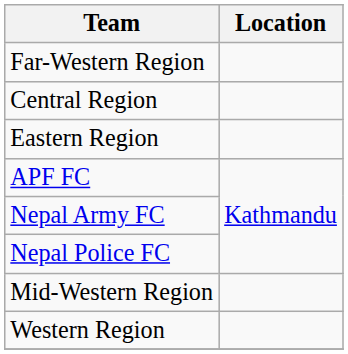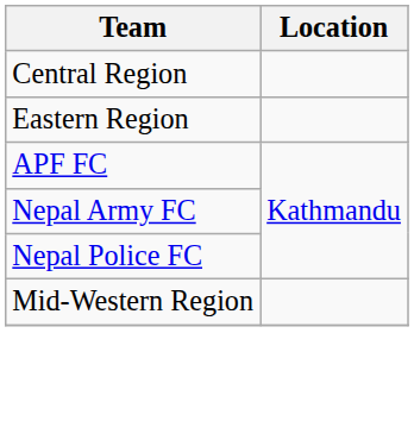 <table class="wikitable sortable">
 <tr>
 <th>Team</th>
 <th>Location</th>
-</tr>
-<tr>
-<td>Far-Western Region</td>
-<td></td>
 </tr>
 <tr>
 <td>Central Region</td>
 <td></td>
 </tr>
 <tr>
 <td>Eastern Region</td>
 <td></td>
 </tr>
 <tr>
 <td><a href='#'>APF FC</a></td>
 <td rowspan="3"><a href='#'>Kathmandu</a></td>
 </tr>
 <tr>
 <td><a href='#'>Nepal Army FC</a></td>
 </tr>
 <tr>
 <td><a href='#'>Nepal Police FC</a></td>
 </tr>
 <tr>
 <td>Mid-Western Region</td>
 <td></td>
 </tr>
 <tr>
-<td>Western Region</td>
-<td></td>
-</tr>
-<tr>
 </tr>
 </table>
